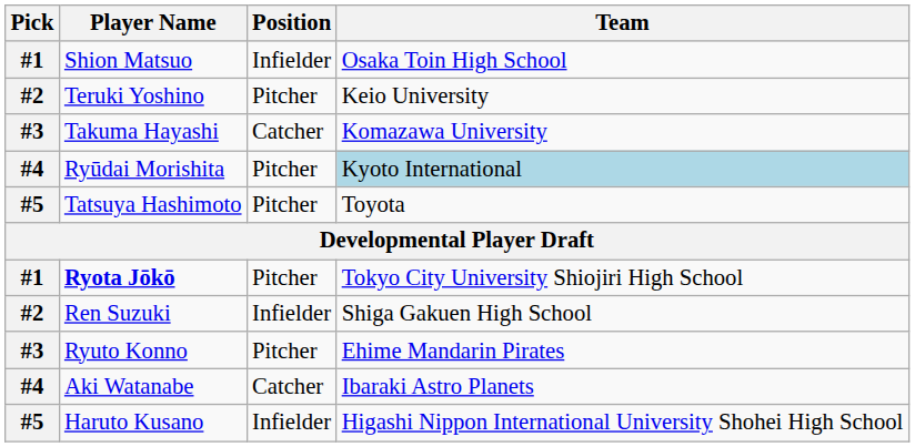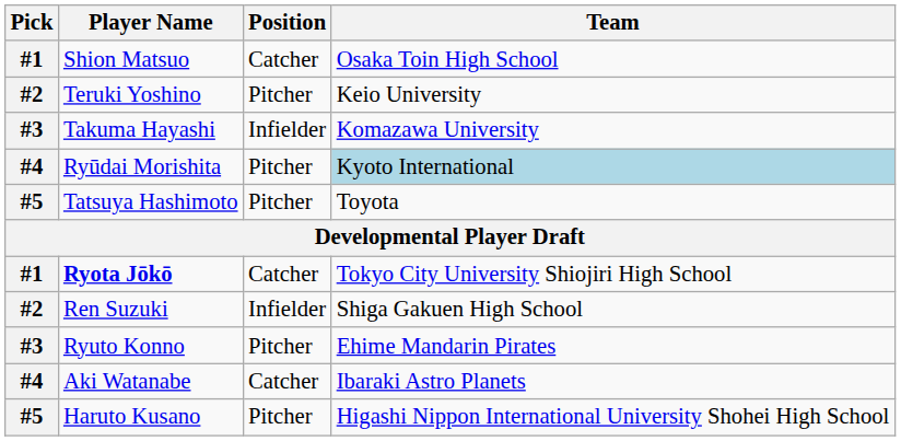 <table class="wikitable">
 <tr>
 <th>Pick</th>
 <th>Player Name</th>
 <th>Position</th>
 <th>Team</th>
 </tr>
 <tr>
 <th>#1</th>
 <td><a href='#'>Shion Matsuo</a></td>
-<td>Infielder</td>
+<td>Catcher</td>
 <td><a href='#'>Osaka Toin High School</a></td>
 </tr>
 <tr>
 <th>#2</th>
 <td><a href='#'>Teruki Yoshino</a></td>
 <td>Pitcher</td>
 <td>Keio University</td>
 </tr>
 <tr>
 <th>#3</th>
 <td><a href='#'>Takuma Hayashi</a></td>
-<td>Catcher</td>
+<td>Infielder</td>
 <td><a href='#'>Komazawa University</a></td>
 </tr>
 <tr>
 <th>#4</th>
 <td><a href='#'>Ryūdai Morishita</a></td>
 <td>Pitcher</td>
 <td style="background: lightblue;">Kyoto International</td>
 </tr>
 <tr>
 <th>#5</th>
 <td><a href='#'>Tatsuya Hashimoto</a></td>
 <td>Pitcher</td>
 <td>Toyota</td>
 </tr>
 <tr>
 <th colspan="5">Developmental Player Draft</th>
 </tr>
 <tr>
 <th>#1</th>
 <td><strong><a href='#'>Ryota Jōkō</a></strong></td>
-<td>Pitcher</td>
+<td>Catcher</td>
 <td><a href='#'>Tokyo City University</a> Shiojiri High School</td>
 </tr>
 <tr>
 <th>#2</th>
 <td><a href='#'>Ren Suzuki</a></td>
 <td>Infielder</td>
 <td>Shiga Gakuen High School</td>
 </tr>
 <tr>
 <th>#3</th>
 <td><a href='#'>Ryuto Konno</a></td>
 <td>Pitcher</td>
 <td><a href='#'>Ehime Mandarin Pirates</a></td>
 </tr>
 <tr>
 <th>#4</th>
 <td><a href='#'>Aki Watanabe</a></td>
 <td>Catcher</td>
 <td><a href='#'>Ibaraki Astro Planets</a></td>
 </tr>
 <tr>
 <th>#5</th>
 <td><a href='#'>Haruto Kusano</a></td>
-<td>Infielder</td>
+<td>Pitcher</td>
 <td><a href='#'>Higashi Nippon International University</a> Shohei High School</td>
 </tr>
 </table>
